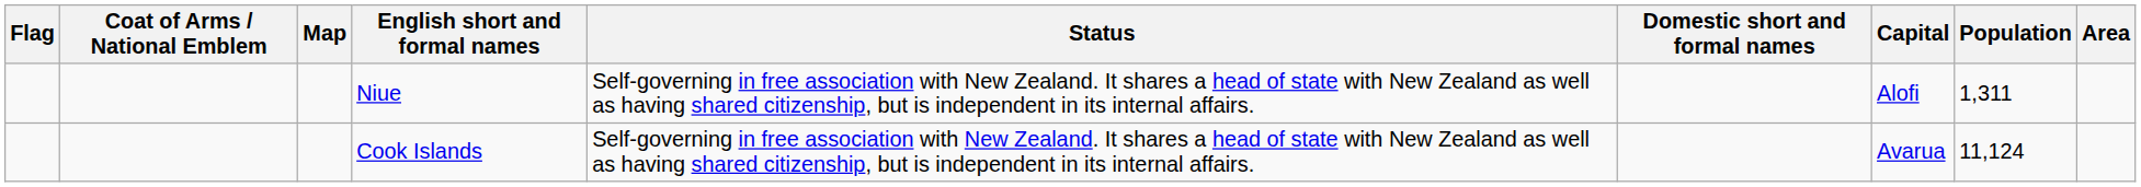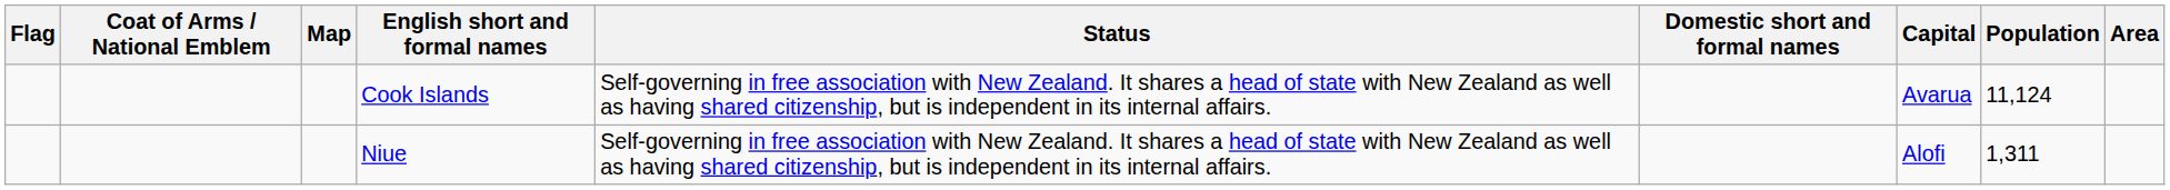 <table class="wikitable sortable">
 <tr>
 <th class="unsortable">Flag</th>
 <th>Coat of Arms / National Emblem</th>
 <th class="unsortable">Map</th>
 <th>English short and formal names</th>
 <th>Status</th>
 <th>Domestic short and formal names</th>
 <th>Capital</th>
 <th>Population</th>
 <th>Area</th>
 </tr>
 <tr>
 <td></td>
 <td></td>
 <td></td>
+<td><a href='#'>Cook Islands</a></td>
+<td>Self-governing <a href='#'>in free association</a> with <a href='#'>New Zealand</a>. It shares a <a href='#'>head of state</a> with New Zealand as well as having <a href='#'>shared citizenship</a>, but is independent in its internal affairs.</td>
+<td><br></td>
+<td><a href='#'>Avarua</a></td>
+<td>11,124</td>
+<td></td>
+</tr>
+<tr>
+<td></td>
+<td></td>
+<td></td>
 <td><a href='#'>Niue</a></td>
 <td>Self-governing <a href='#'>in free association</a> with New Zealand. It shares a <a href='#'>head of state</a> with New Zealand as well as having <a href='#'>shared citizenship</a>, but is independent in its internal affairs.</td>
 <td><br><br></td>
 <td><a href='#'>Alofi</a></td>
 <td>1,311</td>
 <td></td>
 </tr>
-<tr>
-<td></td>
-<td></td>
-<td></td>
-<td><a href='#'>Cook Islands</a></td>
-<td>Self-governing <a href='#'>in free association</a> with <a href='#'>New Zealand</a>. It shares a <a href='#'>head of state</a> with New Zealand as well as having <a href='#'>shared citizenship</a>, but is independent in its internal affairs.</td>
-<td><br></td>
-<td><a href='#'>Avarua</a></td>
-<td>11,124</td>
-<td></td>
-</tr>
 </table>
